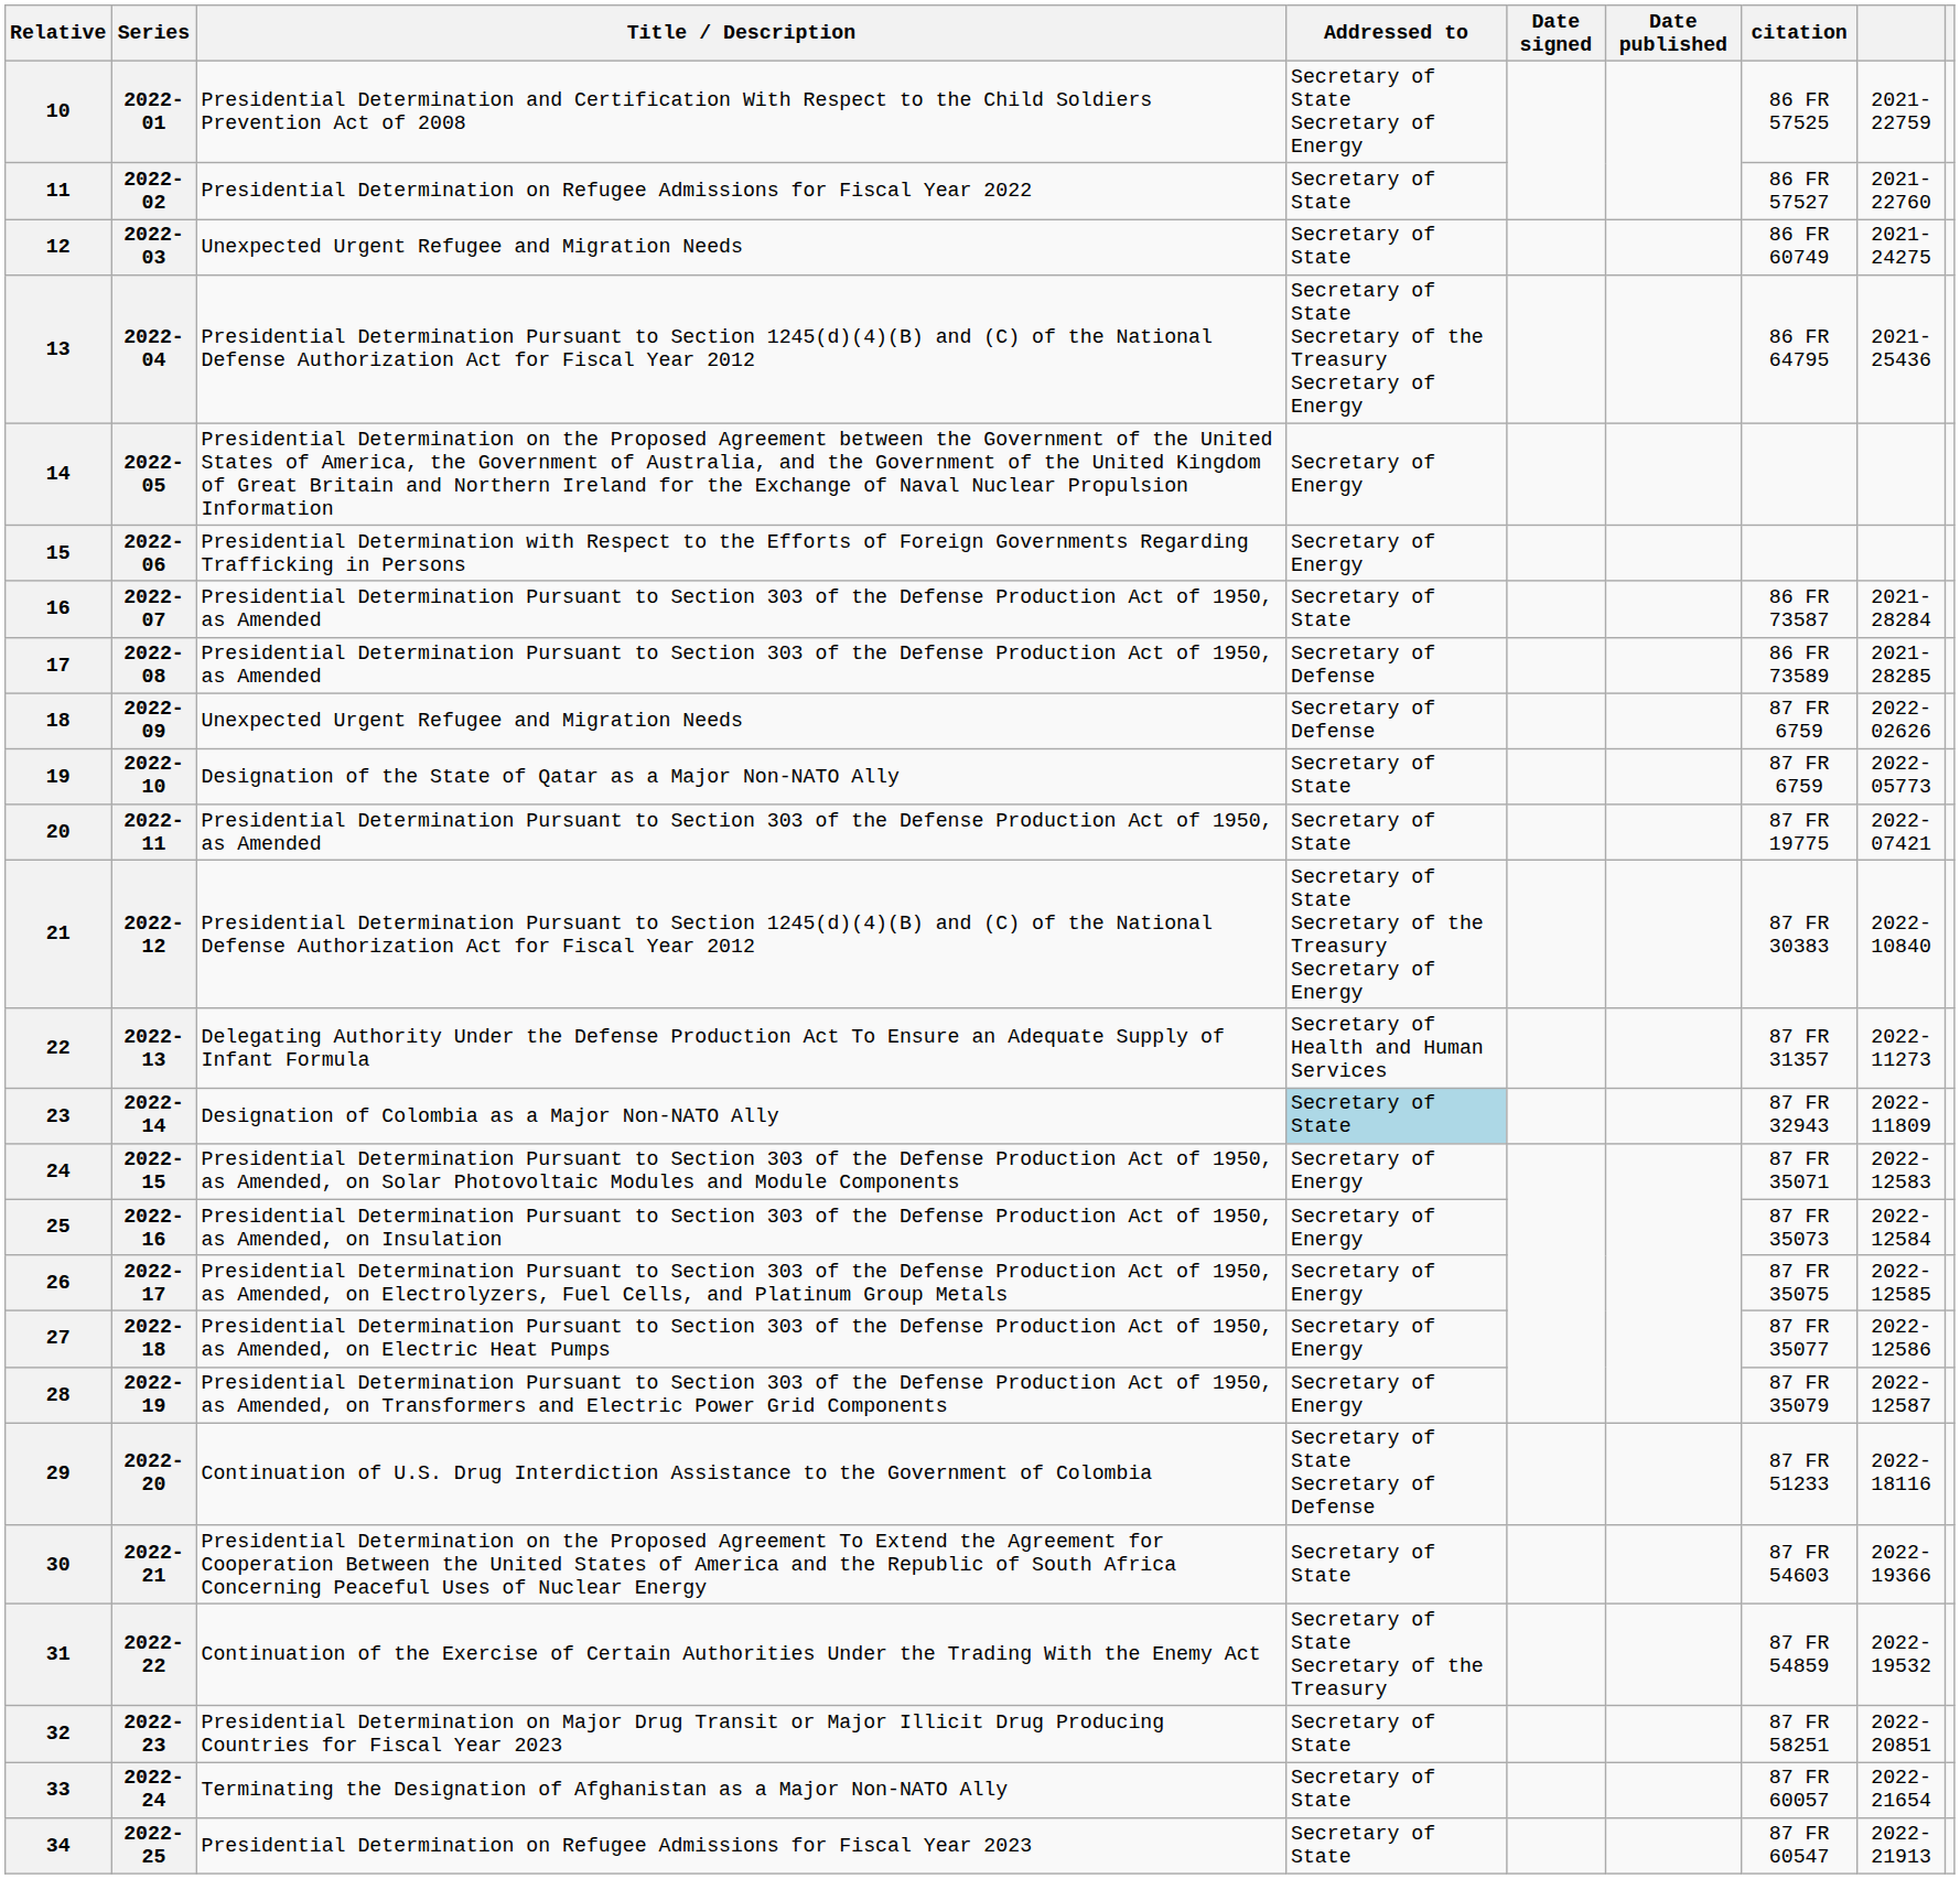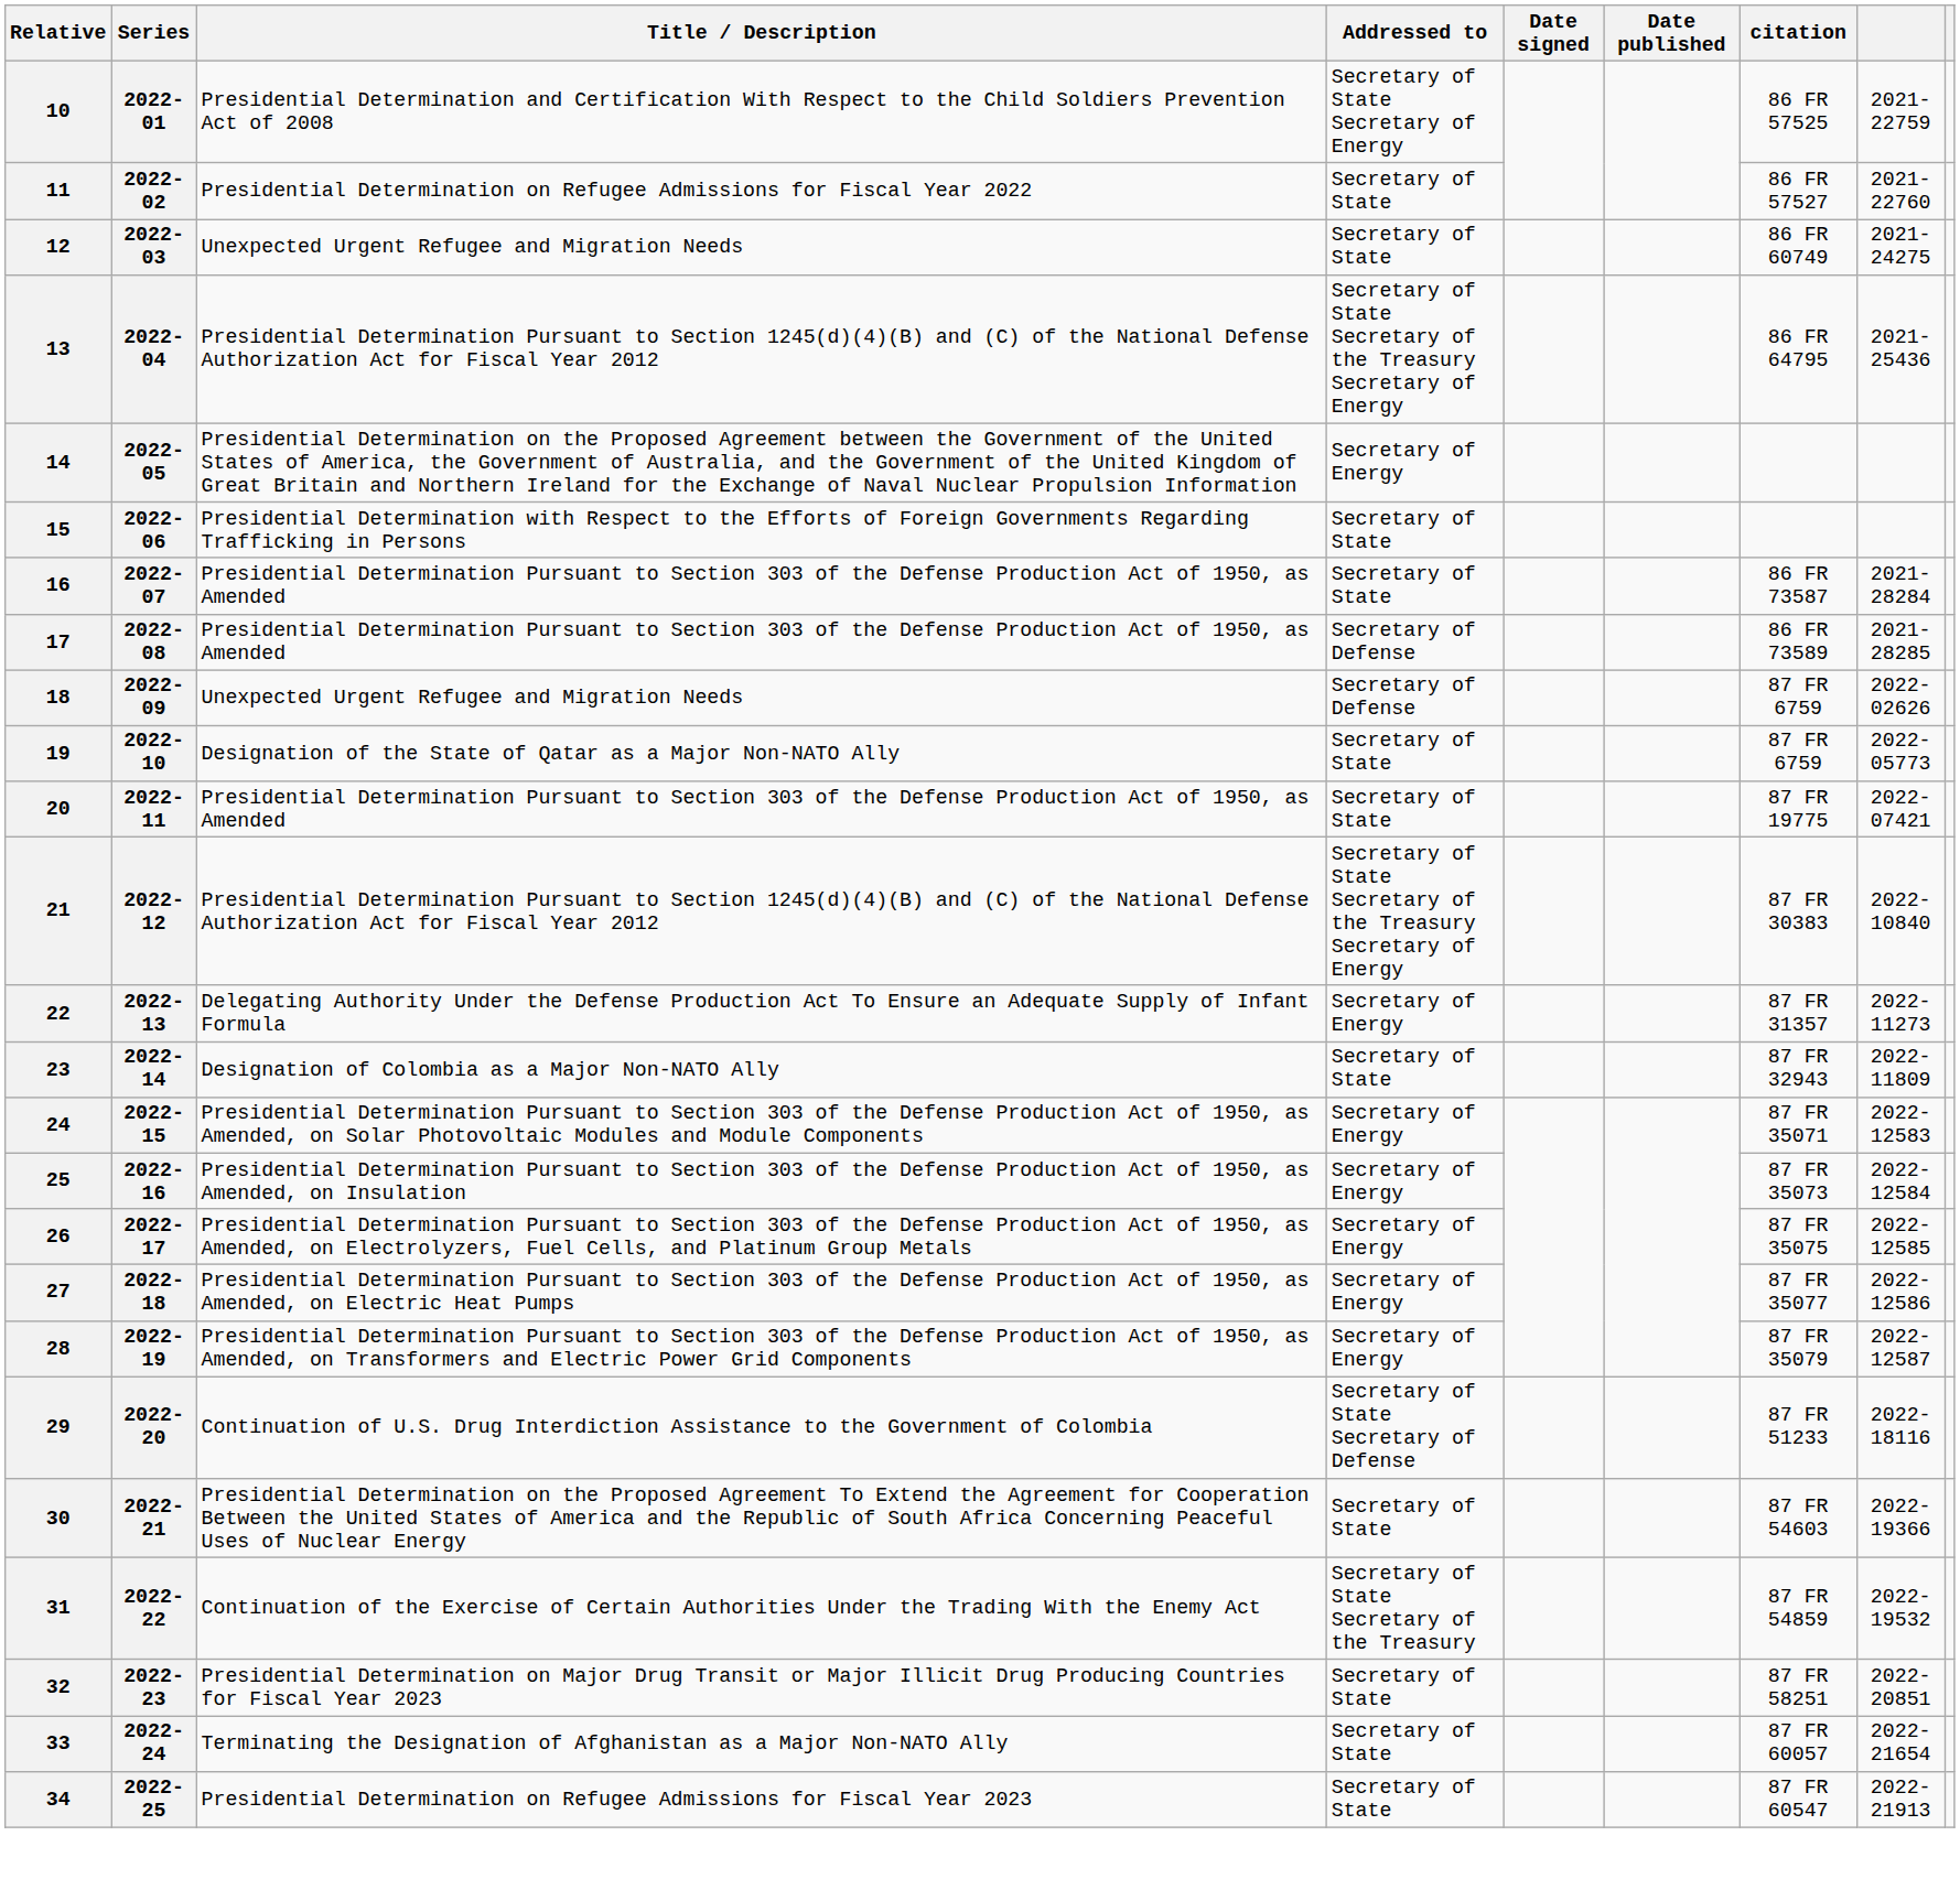 <table class="wikitable sortable plainrowheaders" style="width:100%">
 <tr style="text-align:center">
 <th>Relative</th>
 <th>Series</th>
 <th>Title / Description</th>
 <th>Addressed to</th>
 <th>Date signed</th>
 <th>Date published</th>
 <th>citation</th>
 <th></th>
 <th class="unsortable"></th>
 </tr>
 <tr style="text-align:center">
 <th>10</th>
 <th>2022-01</th>
 <td style="text-align:left">Presidential Determination and Certification With Respect to the Child Soldiers Prevention Act of 2008</td>
 <td style="text-align:left">Secretary of State<br>Secretary of Energy</td>
 <td rowspan=2></td>
 <td rowspan=2></td>
 <td>86 FR 57525</td>
 <td>2021-22759</td>
 <td></td>
 </tr>
 <tr style="text-align:center">
 <th>11</th>
 <th>2022-02</th>
 <td style="text-align:left">Presidential Determination on Refugee Admissions for Fiscal Year 2022</td>
 <td style="text-align:left">Secretary of State</td>
 <td>86 FR 57527</td>
 <td>2021-22760</td>
 <td></td>
 </tr>
 <tr style="text-align:center">
 <th>12</th>
 <th>2022-03</th>
 <td style="text-align:left">Unexpected Urgent Refugee and Migration Needs</td>
 <td style="text-align:left">Secretary of State</td>
 <td></td>
 <td></td>
 <td>86 FR 60749</td>
 <td>2021-24275</td>
 <td></td>
 </tr>
 <tr style="text-align:center">
 <th>13</th>
 <th>2022-04</th>
 <td style="text-align:left">Presidential Determination Pursuant to Section 1245(d)(4)(B) and (C) of the National Defense Authorization Act for Fiscal Year 2012</td>
 <td style="text-align:left">Secretary of State<br>Secretary of the Treasury<br>Secretary of Energy</td>
 <td></td>
 <td></td>
 <td>86 FR 64795</td>
 <td>2021-25436</td>
 <td></td>
 </tr>
 <tr style="text-align:center">
 <th>14</th>
 <th>2022-05</th>
 <td style="text-align:left">Presidential Determination on the Proposed Agreement between the Government of the United States of America, the Government of Australia, and the Government of the United Kingdom of Great Britain and Northern Ireland for the Exchange of Naval Nuclear Propulsion Information</td>
 <td style="text-align:left">Secretary of Energy</td>
 <td></td>
 <td></td>
 <td></td>
 <td></td>
 <td></td>
 </tr>
 <tr style="text-align:center">
 <th>15</th>
 <th>2022-06</th>
 <td style="text-align:left">Presidential Determination with Respect to the Efforts of Foreign Governments Regarding Trafficking in Persons</td>
-<td style="text-align:left">Secretary of Energy</td>
+<td style="text-align:left">Secretary of State</td>
 <td></td>
 <td></td>
 <td></td>
 <td></td>
 <td></td>
 </tr>
 <tr style="text-align:center">
 <th>16</th>
 <th>2022-07</th>
 <td style="text-align:left">Presidential Determination Pursuant to Section 303 of the Defense Production Act of 1950, as Amended</td>
 <td style="text-align:left">Secretary of State</td>
 <td></td>
 <td></td>
 <td>86 FR 73587</td>
 <td>2021-28284</td>
 <td></td>
 </tr>
 <tr style="text-align:center">
 <th>17</th>
 <th>2022-08</th>
 <td style="text-align:left">Presidential Determination Pursuant to Section 303 of the Defense Production Act of 1950, as Amended</td>
 <td style="text-align:left">Secretary of Defense</td>
 <td></td>
 <td></td>
 <td>86 FR 73589</td>
 <td>2021-28285</td>
 <td></td>
 </tr>
 <tr style="text-align:center">
 <th>18</th>
 <th>2022-09</th>
 <td style="text-align:left">Unexpected Urgent Refugee and Migration Needs</td>
 <td style="text-align:left">Secretary of Defense</td>
 <td></td>
 <td></td>
 <td>87 FR 6759</td>
 <td>2022-02626</td>
 <td></td>
 </tr>
 <tr style="text-align:center">
 <th>19</th>
 <th>2022-10</th>
 <td style="text-align:left">Designation of the State of Qatar as a Major Non-NATO Ally</td>
 <td style="text-align:left">Secretary of State</td>
 <td></td>
 <td></td>
 <td>87 FR 6759</td>
 <td>2022-05773</td>
 <td></td>
 </tr>
 <tr style="text-align:center">
 <th>20</th>
 <th>2022-11</th>
 <td style="text-align:left">Presidential Determination Pursuant to Section 303 of the Defense Production Act of 1950, as Amended</td>
 <td style="text-align:left">Secretary of State</td>
 <td></td>
 <td></td>
 <td>87 FR 19775</td>
 <td>2022-07421</td>
 <td></td>
 </tr>
 <tr style="text-align:center">
 <th>21</th>
 <th>2022-12</th>
 <td style="text-align:left">Presidential Determination Pursuant to Section 1245(d)(4)(B) and (C) of the National Defense Authorization Act for Fiscal Year 2012</td>
 <td style="text-align:left">Secretary of State<br>Secretary of the Treasury<br>Secretary of Energy</td>
 <td></td>
 <td></td>
 <td>87 FR 30383</td>
 <td>2022-10840</td>
 <td></td>
 </tr>
 <tr style="text-align:center">
 <th>22</th>
 <th>2022-13</th>
 <td style="text-align:left">Delegating Authority Under the Defense Production Act To Ensure an Adequate Supply of Infant Formula</td>
-<td style="text-align:left">Secretary of Health and Human Services</td>
+<td style="text-align:left">Secretary of Energy</td>
 <td></td>
 <td></td>
 <td>87 FR 31357</td>
 <td>2022-11273</td>
 <td></td>
 </tr>
 <tr style="text-align:center">
 <th>23</th>
 <th>2022-14</th>
 <td style="text-align:left">Designation of Colombia as a Major Non-NATO Ally</td>
-<td style="background: lightblue; text-align:left">Secretary of State</td>
+<td style="text-align:left">Secretary of State</td>
 <td></td>
 <td></td>
 <td>87 FR 32943</td>
 <td>2022-11809</td>
 <td></td>
 </tr>
 <tr style="text-align:center">
 <th>24</th>
 <th>2022-15</th>
 <td style="text-align:left">Presidential Determination Pursuant to Section 303 of the Defense Production Act of 1950, as Amended, on Solar Photovoltaic Modules and Module Components</td>
 <td style="text-align:left">Secretary of Energy</td>
 <td rowspan=5></td>
 <td rowspan=5></td>
 <td>87 FR 35071</td>
 <td>2022-12583</td>
 <td></td>
 </tr>
 <tr style="text-align:center">
 <th>25</th>
 <th>2022-16</th>
 <td style="text-align:left">Presidential Determination Pursuant to Section 303 of the Defense Production Act of 1950, as Amended, on Insulation</td>
 <td style="text-align:left">Secretary of Energy</td>
 <td>87 FR 35073</td>
 <td>2022-12584</td>
 <td></td>
 </tr>
 <tr style="text-align:center">
 <th>26</th>
 <th>2022-17</th>
 <td style="text-align:left">Presidential Determination Pursuant to Section 303 of the Defense Production Act of 1950, as Amended, on Electrolyzers, Fuel Cells, and Platinum Group Metals</td>
 <td style="text-align:left">Secretary of Energy</td>
 <td>87 FR 35075</td>
 <td>2022-12585</td>
 <td></td>
 </tr>
 <tr style="text-align:center">
 <th>27</th>
 <th>2022-18</th>
 <td style="text-align:left">Presidential Determination Pursuant to Section 303 of the Defense Production Act of 1950, as Amended, on Electric Heat Pumps</td>
 <td style="text-align:left">Secretary of Energy</td>
 <td>87 FR 35077</td>
 <td>2022-12586</td>
 <td></td>
 </tr>
 <tr style="text-align:center">
 <th>28</th>
 <th>2022-19</th>
 <td style="text-align:left">Presidential Determination Pursuant to Section 303 of the Defense Production Act of 1950, as Amended, on Transformers and Electric Power Grid Components</td>
 <td style="text-align:left">Secretary of Energy</td>
 <td>87 FR 35079</td>
 <td>2022-12587</td>
 <td></td>
 </tr>
 <tr style="text-align:center">
 <th>29</th>
 <th>2022-20</th>
 <td style="text-align:left">Continuation of U.S. Drug Interdiction Assistance to the Government of Colombia</td>
 <td style="text-align:left">Secretary of State<br>Secretary of Defense</td>
 <td></td>
 <td></td>
 <td>87 FR 51233</td>
 <td>2022-18116</td>
 <td></td>
 </tr>
 <tr style="text-align:center">
 <th>30</th>
 <th>2022-21</th>
 <td style="text-align:left">Presidential Determination on the Proposed Agreement To Extend the Agreement for Cooperation Between the United States of America and the Republic of South Africa Concerning Peaceful Uses of Nuclear Energy</td>
 <td style="text-align:left">Secretary of State</td>
 <td></td>
 <td></td>
 <td>87 FR 54603</td>
 <td>2022-19366</td>
 <td></td>
 </tr>
 <tr style="text-align:center">
 <th>31</th>
 <th>2022-22</th>
 <td style="text-align:left">Continuation of the Exercise of Certain Authorities Under the Trading With the Enemy Act</td>
 <td style="text-align:left">Secretary of State<br>Secretary of the Treasury</td>
 <td></td>
 <td></td>
 <td>87 FR 54859</td>
 <td>2022-19532</td>
 <td></td>
 </tr>
 <tr style="text-align:center">
 <th>32</th>
 <th>2022-23</th>
 <td style="text-align:left">Presidential Determination on Major Drug Transit or Major Illicit Drug Producing Countries for Fiscal Year 2023</td>
 <td style="text-align:left">Secretary of State</td>
 <td></td>
 <td></td>
 <td>87 FR 58251</td>
 <td>2022-20851</td>
 <td></td>
 </tr>
 <tr style="text-align:center">
 <th>33</th>
 <th>2022-24</th>
 <td style="text-align:left">Terminating the Designation of Afghanistan as a Major Non-NATO Ally</td>
 <td style="text-align:left">Secretary of State</td>
 <td></td>
 <td></td>
 <td>87 FR 60057</td>
 <td>2022-21654</td>
 <td></td>
 </tr>
 <tr style="text-align:center">
 <th>34</th>
 <th>2022-25</th>
 <td style="text-align:left">Presidential Determination on Refugee Admissions for Fiscal Year 2023</td>
 <td style="text-align:left">Secretary of State</td>
 <td></td>
 <td></td>
 <td>87 FR 60547</td>
 <td>2022-21913</td>
 <td></td>
 </tr>
 </table>
